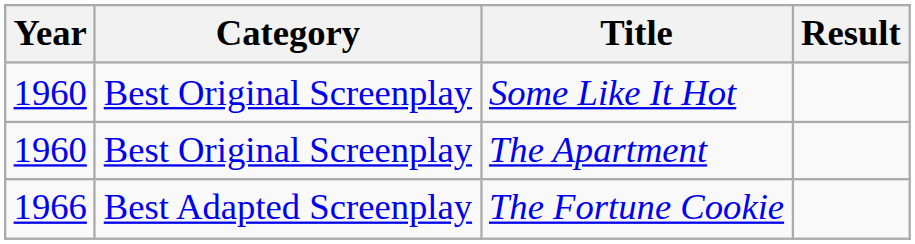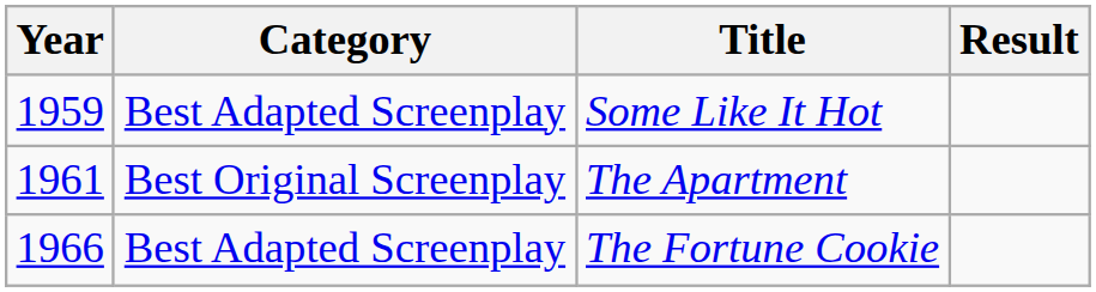 <table class="wikitable plainrowheaders sortable">
 <tr>
 <th>Year</th>
 <th>Category</th>
 <th>Title</th>
 <th>Result</th>
 </tr>
 <tr>
-<td><a href='#'>1960</a></td>
-<td><a href='#'>Best Original Screenplay</a></td>
+<td><a href='#'>1959</a></td>
+<td><a href='#'>Best Adapted Screenplay</a></td>
 <td><em><a href='#'>Some Like It Hot</a></em></td>
 <td></td>
 </tr>
 <tr>
-<td><a href='#'>1960</a></td>
+<td><a href='#'>1961</a></td>
 <td><a href='#'>Best Original Screenplay</a></td>
 <td><em><a href='#'>The Apartment</a></em></td>
 <td></td>
 </tr>
 <tr>
 <td><a href='#'>1966</a></td>
 <td><a href='#'>Best Adapted Screenplay</a></td>
 <td><em><a href='#'>The Fortune Cookie</a></em></td>
 <td></td>
 </tr>
 </table>
